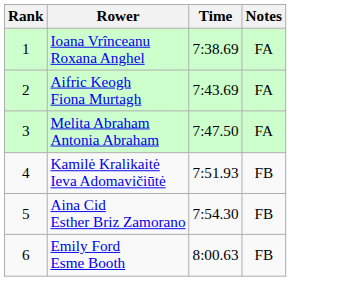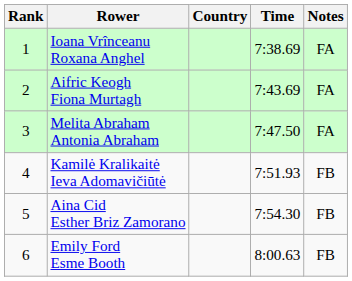 <table class="wikitable" style="text-align:center">
 <tr>
 <th>Rank</th>
 <th>Rower</th>
+<th>Country</th>
 <th>Time</th>
 <th>Notes</th>
 </tr>
 <tr bgcolor=ccffcc>
 <td>1</td>
 <td align="left"><a href='#'>Ioana Vrînceanu</a><br><a href='#'>Roxana Anghel</a></td>
+<td align="left"></td>
 <td>7:38.69</td>
 <td>FA</td>
 </tr>
 <tr bgcolor=ccffcc>
 <td>2</td>
 <td align="left"><a href='#'>Aifric Keogh</a><br><a href='#'>Fiona Murtagh</a></td>
+<td align="left"></td>
 <td>7:43.69</td>
 <td>FA</td>
 </tr>
 <tr bgcolor=ccffcc>
 <td>3</td>
 <td align="left"><a href='#'>Melita Abraham</a><br><a href='#'>Antonia Abraham</a></td>
+<td align="left"></td>
 <td>7:47.50</td>
 <td>FA</td>
 </tr>
 <tr>
 <td>4</td>
 <td align="left"><a href='#'>Kamilė Kralikaitė</a><br><a href='#'>Ieva Adomavičiūtė</a></td>
+<td align="left"></td>
 <td>7:51.93</td>
 <td>FB</td>
 </tr>
 <tr>
 <td>5</td>
 <td align="left"><a href='#'>Aina Cid</a><br><a href='#'>Esther Briz Zamorano</a></td>
+<td align="left"></td>
 <td>7:54.30</td>
 <td>FB</td>
 </tr>
 <tr>
 <td>6</td>
 <td align="left"><a href='#'>Emily Ford</a><br><a href='#'>Esme Booth</a></td>
+<td align="left"></td>
 <td>8:00.63</td>
 <td>FB</td>
 </tr>
 </table>
